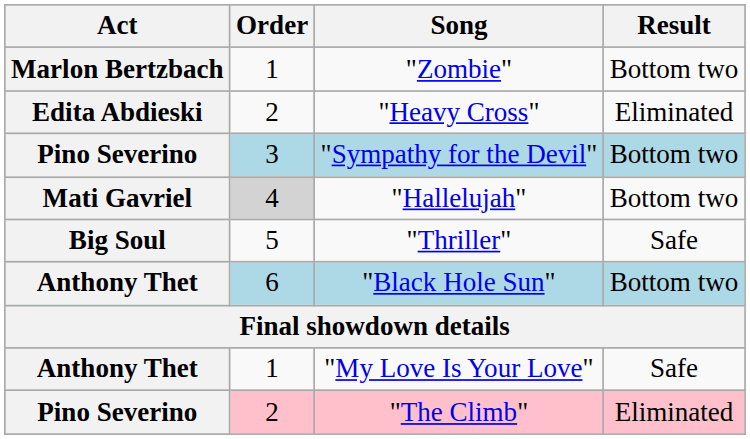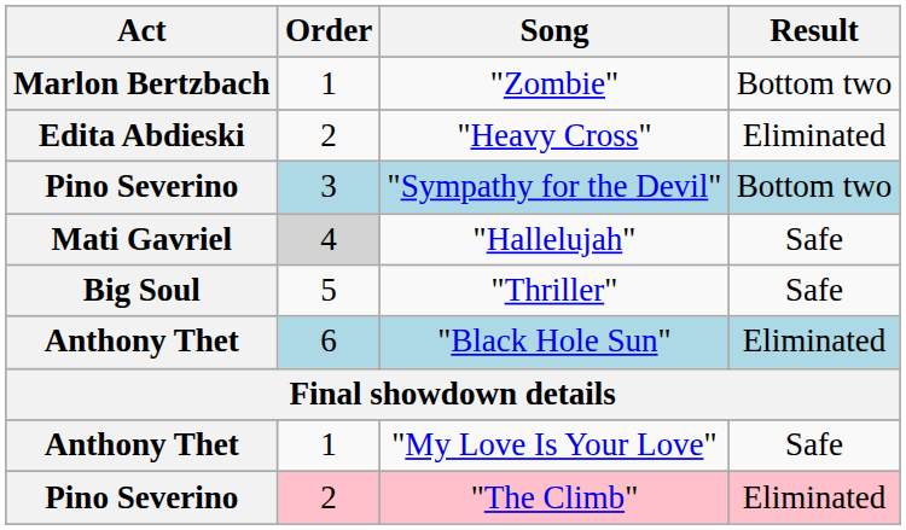 <table class="wikitable plainrowheaders" style="text-align:center;">
 <tr>
 <th scope="col">Act</th>
 <th scope="col">Order</th>
 <th scope="col">Song</th>
 <th scope="col">Result</th>
 </tr>
 <tr>
 <th scope="row">Marlon Bertzbach</th>
 <td>1</td>
 <td>"<a href='#'>Zombie</a>"</td>
 <td>Bottom two</td>
 </tr>
 <tr>
 <th scope="row">Edita Abdieski</th>
 <td>2</td>
 <td>"<a href='#'>Heavy Cross</a>"</td>
 <td>Eliminated</td>
 </tr>
 <tr bgcolor="lightblue">
 <th scope="row">Pino Severino</th>
 <td>3</td>
 <td>"<a href='#'>Sympathy for the Devil</a>"</td>
 <td>Bottom two</td>
 </tr>
 <tr>
 <th scope="row">Mati Gavriel</th>
 <td style="background: lightgrey;">4</td>
 <td>"<a href='#'>Hallelujah</a>"</td>
-<td>Bottom two</td>
+<td>Safe</td>
 </tr>
 <tr>
 <th scope="row">Big Soul</th>
 <td>5</td>
 <td>"<a href='#'>Thriller</a>"</td>
 <td>Safe</td>
 </tr>
 <tr bgcolor="lightblue">
 <th scope="row">Anthony Thet</th>
 <td>6</td>
 <td>"<a href='#'>Black Hole Sun</a>"</td>
-<td>Bottom two</td>
+<td>Eliminated</td>
 </tr>
 <tr>
 <th colspan="4">Final showdown details</th>
 </tr>
 <tr>
 <th scope="row">Anthony Thet</th>
 <td>1</td>
 <td>"<a href='#'>My Love Is Your Love</a>"</td>
 <td>Safe</td>
 </tr>
 <tr style="background:pink;">
 <th scope="row">Pino Severino</th>
 <td>2</td>
 <td>"<a href='#'>The Climb</a>"</td>
 <td>Eliminated</td>
 </tr>
 </table>
